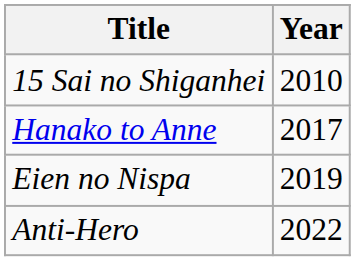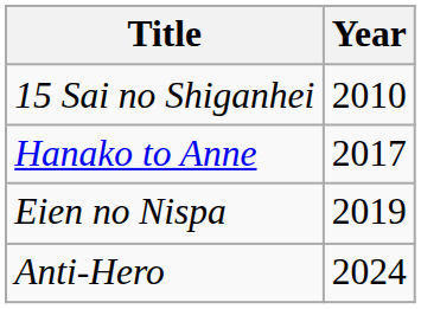 <table class="wikitable sortable">
 <tr>
 <th>Title</th>
 <th>Year</th>
 </tr>
 <tr>
 <td><em>15 Sai no Shiganhei</em></td>
 <td>2010</td>
 </tr>
 <tr>
 <td><em><a href='#'>Hanako to Anne</a></em></td>
 <td>2017</td>
 </tr>
 <tr>
 <td><em>Eien no Nispa</em></td>
 <td>2019</td>
 </tr>
 <tr>
 <td><em>Anti-Hero</em></td>
-<td>2022</td>
+<td>2024</td>
 </tr>
 </table>
